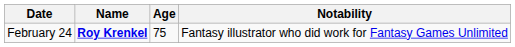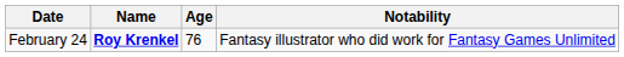 <table class="wikitable">
 <tr>
 <th>Date</th>
 <th>Name</th>
 <th>Age</th>
 <th>Notability</th>
 </tr>
 <tr>
 <td>February 24</td>
 <td><strong><a href='#'>Roy Krenkel</a></strong></td>
-<td>75</td>
+<td>76</td>
 <td>Fantasy illustrator who did work for <a href='#'>Fantasy Games Unlimited</a></td>
 </tr>
 </table>
